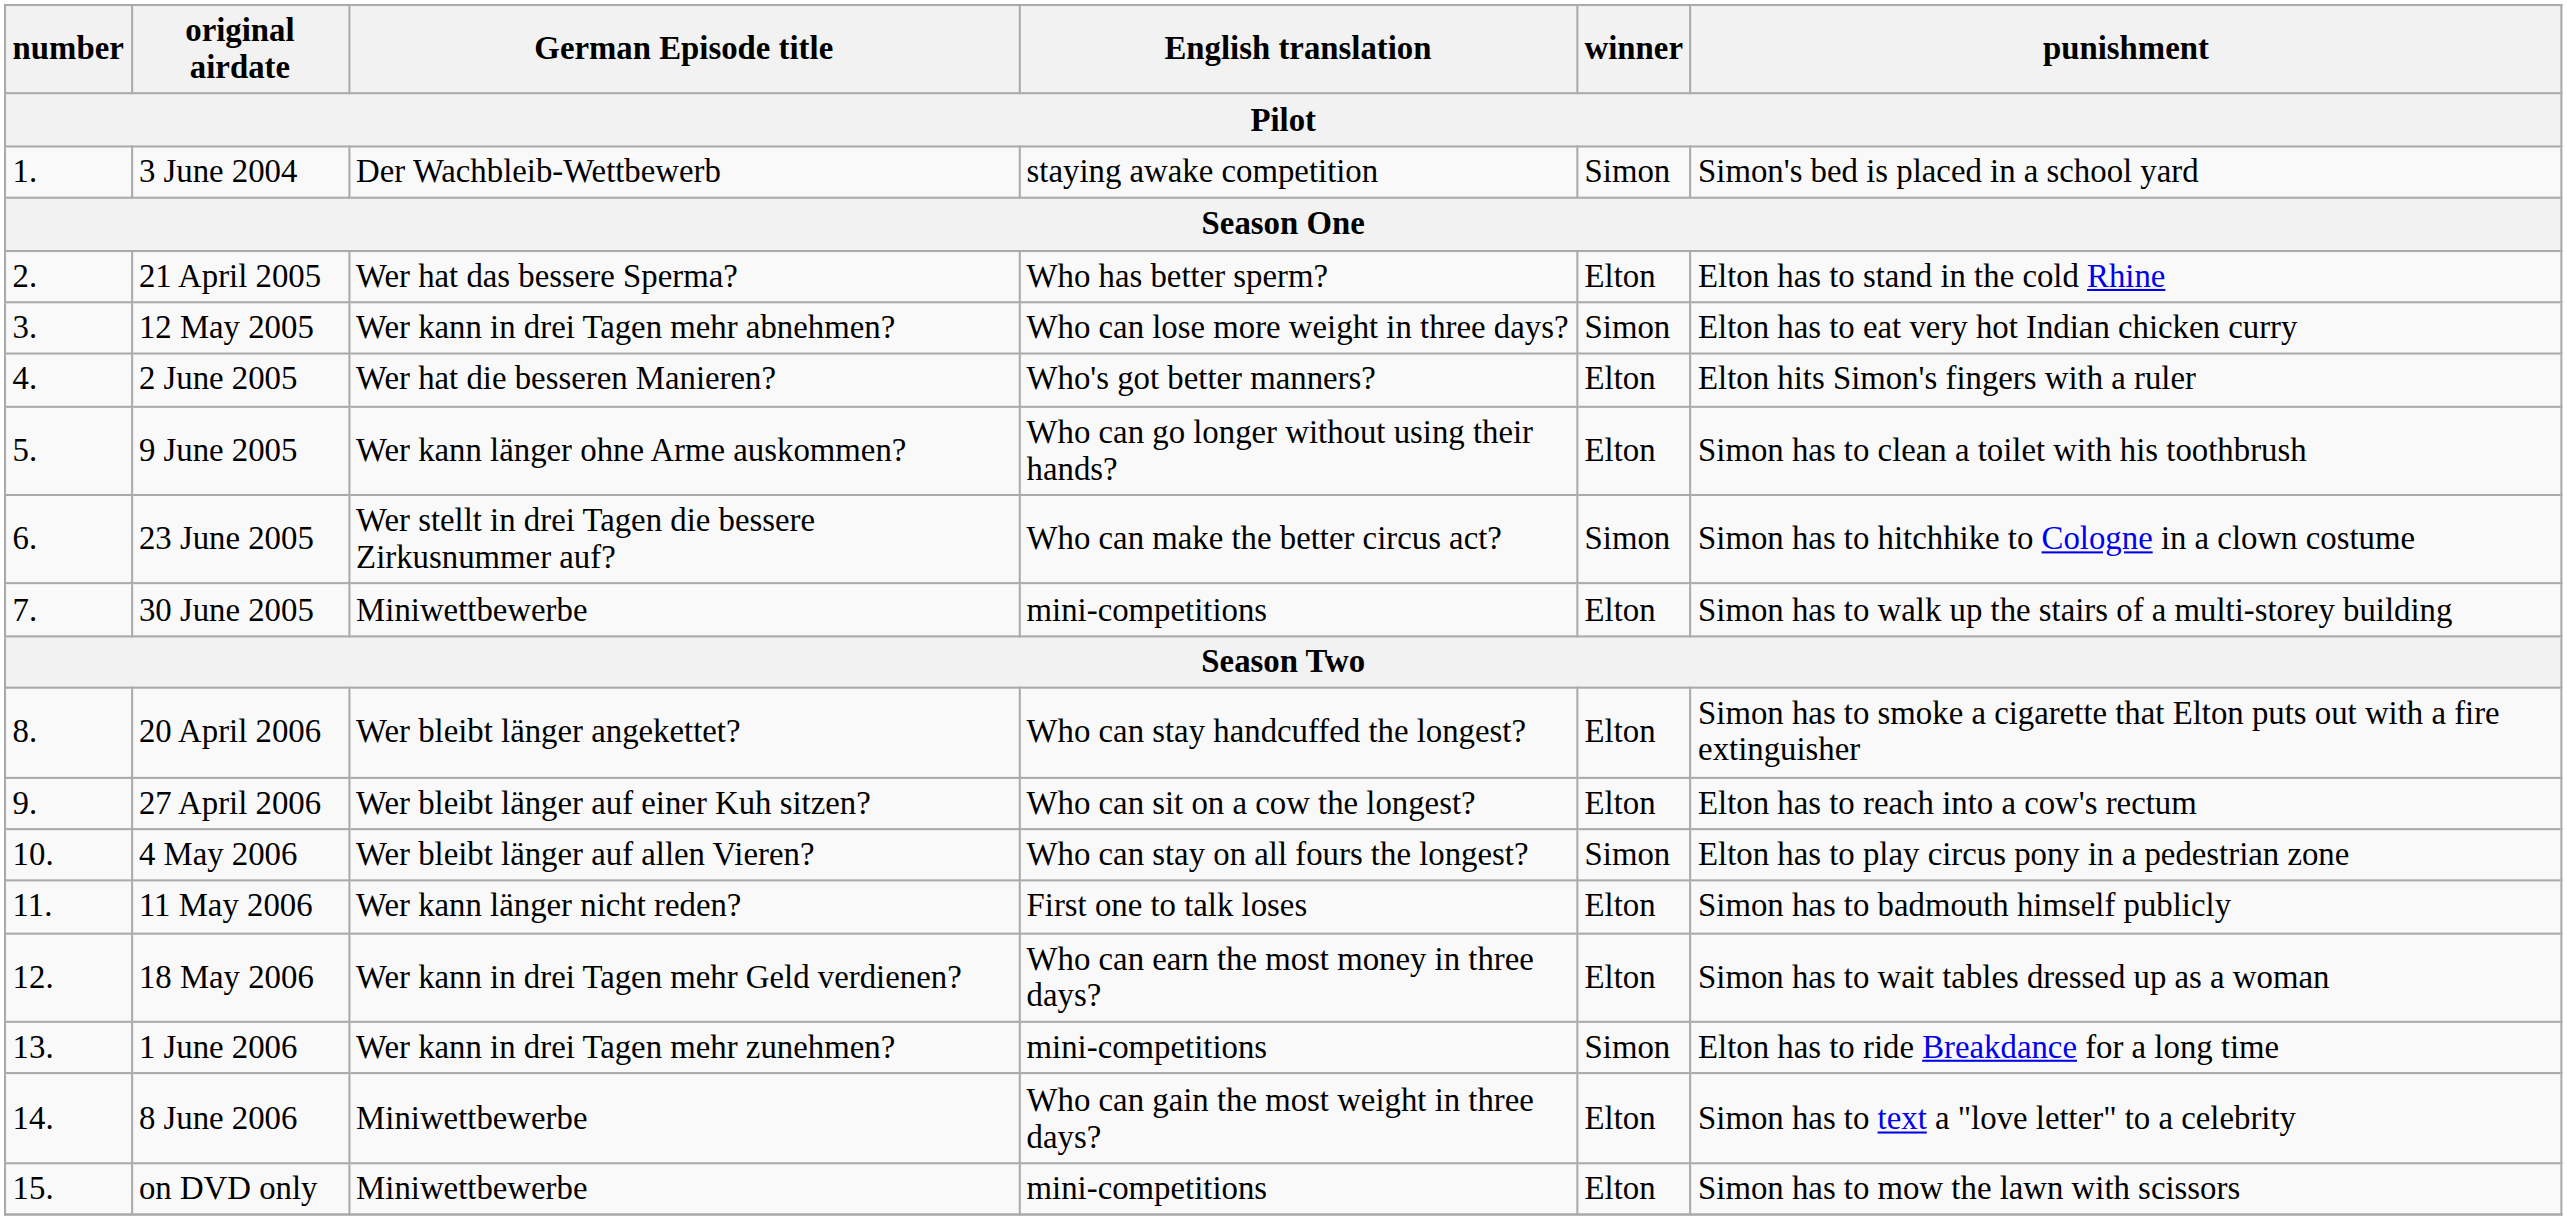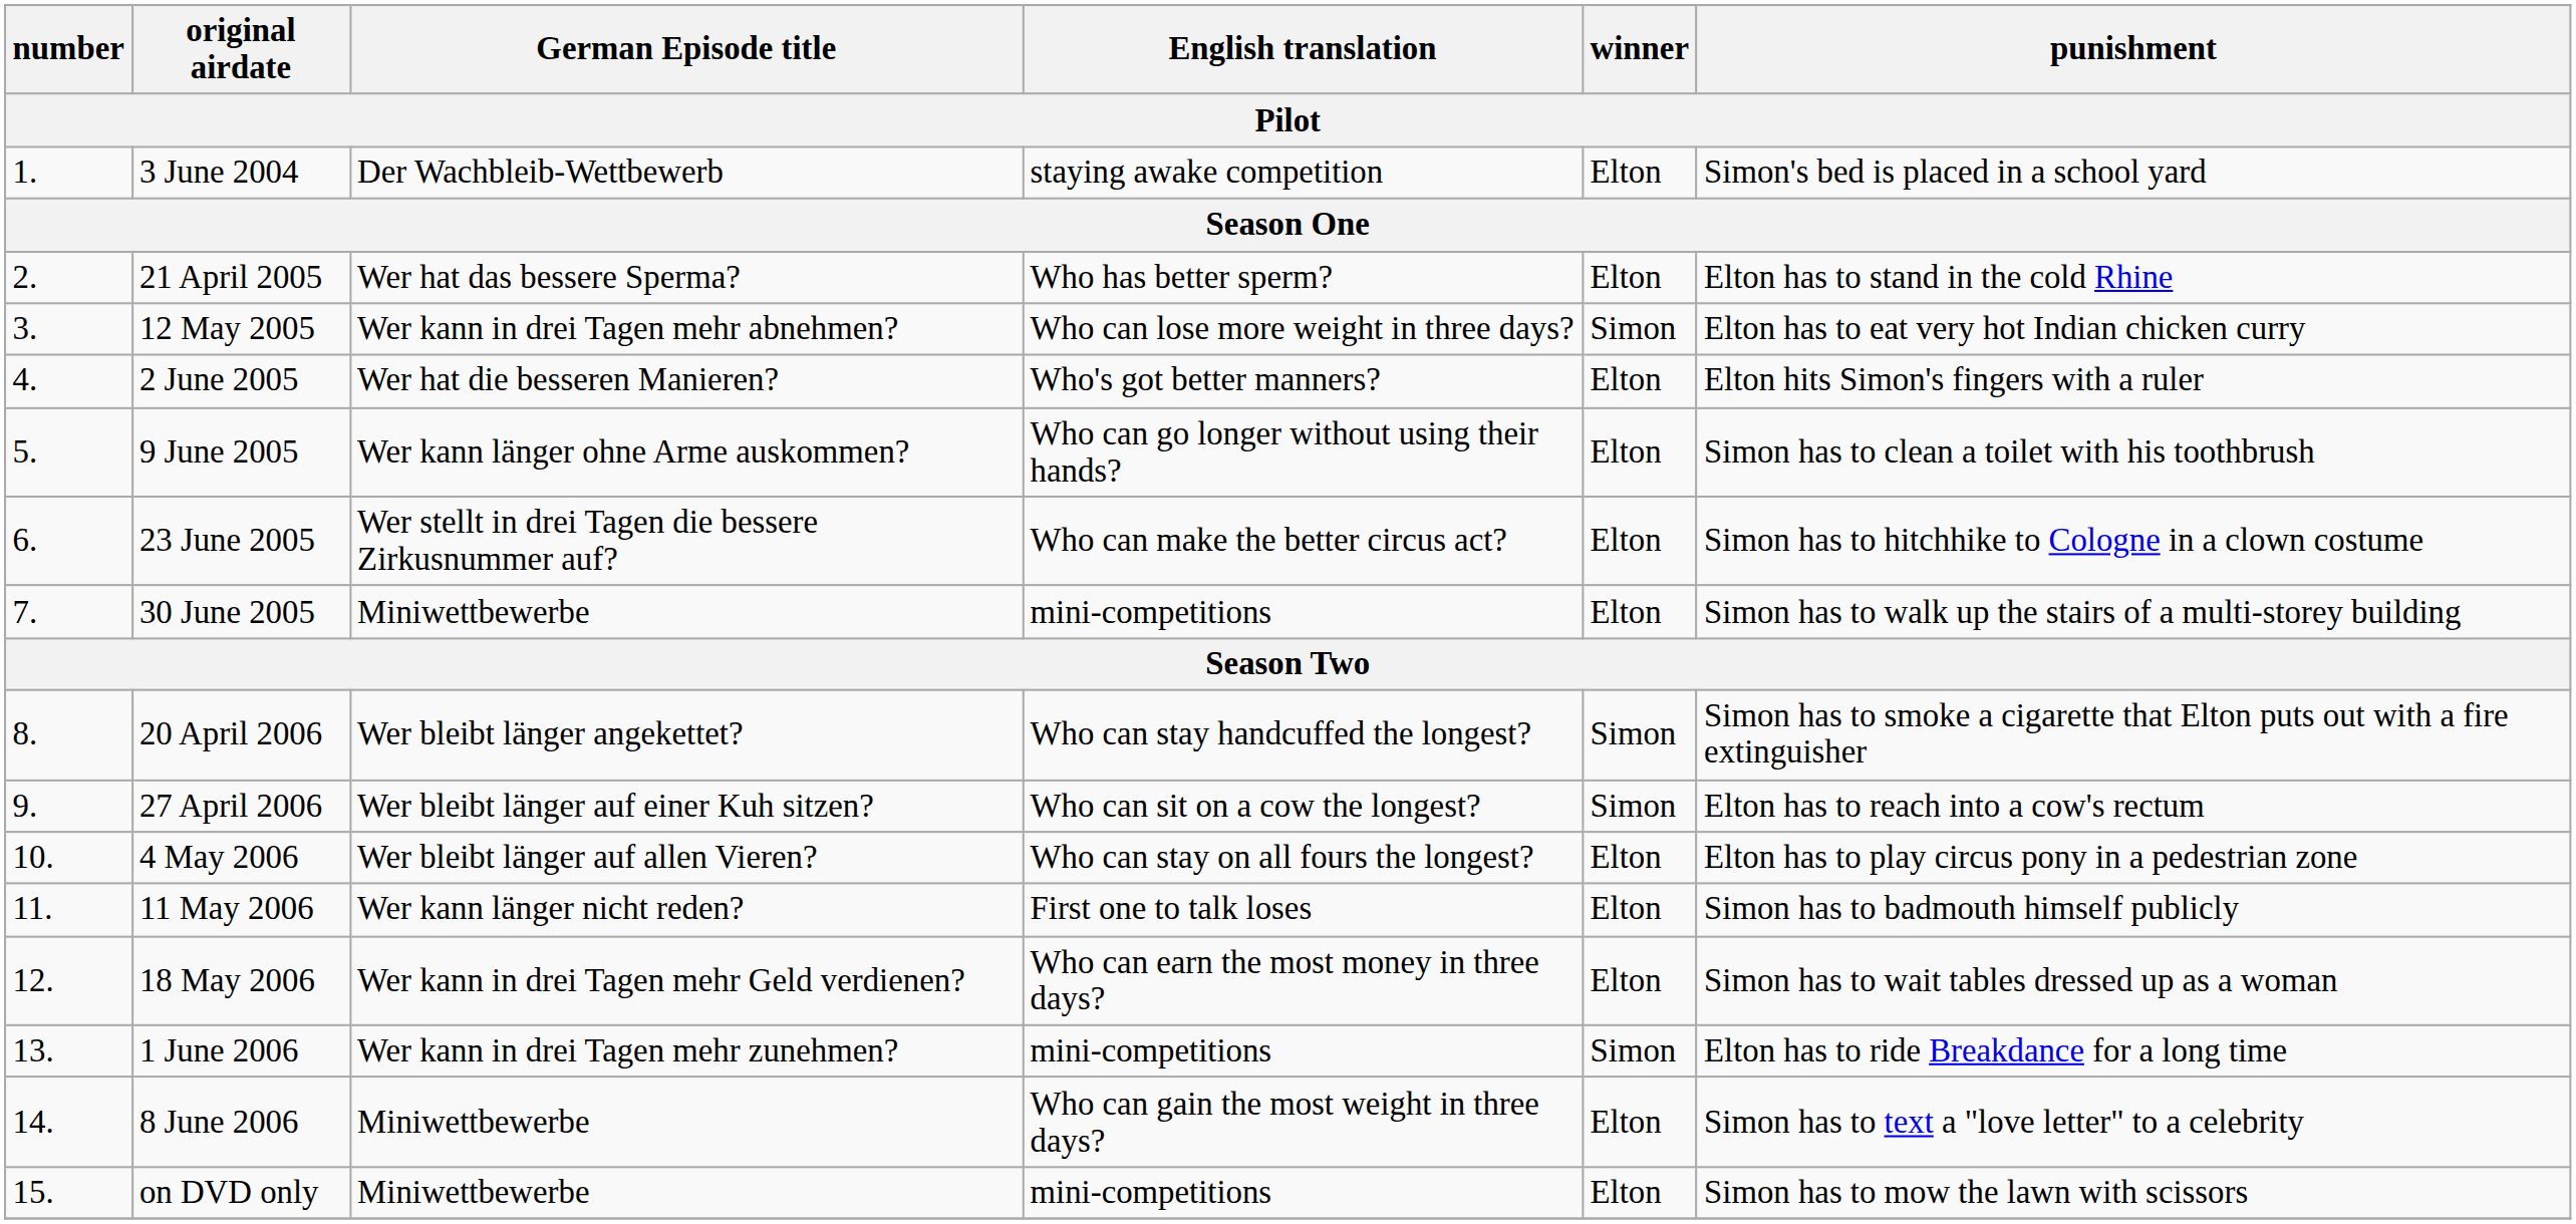 <table class="wikitable">
 <tr>
 <th>number</th>
 <th>original airdate</th>
 <th>German Episode title</th>
 <th>English translation</th>
 <th>winner</th>
 <th>punishment</th>
 </tr>
 <tr>
 <th colspan="6" bgcolor=#CFCFCF>Pilot</th>
 </tr>
 <tr>
 <td>1.</td>
 <td>3 June 2004</td>
 <td>Der Wachbleib-Wettbewerb</td>
 <td>staying awake competition</td>
-<td>Simon</td>
+<td>Elton</td>
 <td>Simon's bed is placed in a school yard</td>
 </tr>
 <tr>
 <th colspan="6" bgcolor=#CFCFCF>Season One</th>
 </tr>
 <tr>
 <td>2.</td>
 <td>21 April 2005</td>
 <td>Wer hat das bessere Sperma?</td>
 <td>Who has better sperm?</td>
 <td>Elton</td>
 <td>Elton has to stand in the cold <a href='#'>Rhine</a></td>
 </tr>
 <tr>
 <td>3.</td>
 <td>12 May 2005</td>
 <td>Wer kann in drei Tagen mehr abnehmen?</td>
 <td>Who can lose more weight in three days?</td>
 <td>Simon</td>
 <td>Elton has to eat very hot Indian chicken curry</td>
 </tr>
 <tr>
 <td>4.</td>
 <td>2 June 2005</td>
 <td>Wer hat die besseren Manieren?</td>
 <td>Who's got better manners?</td>
 <td>Elton</td>
 <td>Elton hits Simon's fingers with a ruler</td>
 </tr>
 <tr>
 <td>5.</td>
 <td>9 June 2005</td>
 <td>Wer kann länger ohne Arme auskommen?</td>
 <td>Who can go longer without using their hands?</td>
 <td>Elton</td>
 <td>Simon has to clean a toilet with his toothbrush</td>
 </tr>
 <tr>
 <td>6.</td>
 <td>23 June 2005</td>
 <td>Wer stellt in drei Tagen die bessere Zirkusnummer auf?</td>
 <td>Who can make the better circus act?</td>
-<td>Simon</td>
+<td>Elton</td>
 <td>Simon has to hitchhike to <a href='#'>Cologne</a> in a clown costume</td>
 </tr>
 <tr>
 <td>7.</td>
 <td>30 June 2005</td>
 <td>Miniwettbewerbe</td>
 <td>mini-competitions</td>
 <td>Elton</td>
 <td>Simon has to walk up the stairs of a multi-storey building</td>
 </tr>
 <tr>
 <th colspan="6" bgcolor=#CFCFCF>Season Two</th>
 </tr>
 <tr>
 <td>8.</td>
 <td>20 April 2006</td>
 <td>Wer bleibt länger angekettet?</td>
 <td>Who can stay handcuffed the longest?</td>
-<td>Elton</td>
+<td>Simon</td>
 <td>Simon has to smoke a cigarette that Elton puts out with a fire extinguisher</td>
 </tr>
 <tr>
 <td>9.</td>
 <td>27 April 2006</td>
 <td>Wer bleibt länger auf einer Kuh sitzen?</td>
 <td>Who can sit on a cow the longest?</td>
-<td>Elton</td>
+<td>Simon</td>
 <td>Elton has to reach into a cow's rectum</td>
 </tr>
 <tr>
 <td>10.</td>
 <td>4 May 2006</td>
 <td>Wer bleibt länger auf allen Vieren?</td>
 <td>Who can stay on all fours the longest?</td>
-<td>Simon</td>
+<td>Elton</td>
 <td>Elton has to play circus pony in a pedestrian zone</td>
 </tr>
 <tr>
 <td>11.</td>
 <td>11 May 2006</td>
 <td>Wer kann länger nicht reden?</td>
 <td>First one to talk loses</td>
 <td>Elton</td>
 <td>Simon has to badmouth himself publicly</td>
 </tr>
 <tr>
 <td>12.</td>
 <td>18 May 2006</td>
 <td>Wer kann in drei Tagen mehr Geld verdienen?</td>
 <td>Who can earn the most money in three days?</td>
 <td>Elton</td>
 <td>Simon has to wait tables dressed up as a woman</td>
 </tr>
 <tr>
 <td>13.</td>
 <td>1 June 2006</td>
 <td>Wer kann in drei Tagen mehr zunehmen?</td>
 <td>mini-competitions</td>
 <td>Simon</td>
 <td>Elton has to ride <a href='#'>Breakdance</a> for a long time</td>
 </tr>
 <tr>
 <td>14.</td>
 <td>8 June 2006</td>
 <td>Miniwettbewerbe</td>
 <td>Who can gain the most weight in three days?</td>
 <td>Elton</td>
 <td>Simon has to <a href='#'>text</a> a "love letter" to a celebrity</td>
 </tr>
 <tr>
 <td>15.</td>
 <td>on DVD only</td>
 <td>Miniwettbewerbe</td>
 <td>mini-competitions</td>
 <td>Elton</td>
 <td>Simon has to mow the lawn with scissors</td>
 </tr>
 <tr>
 </tr>
 </table>
